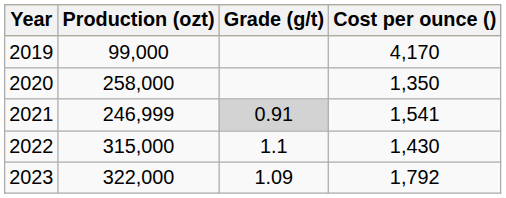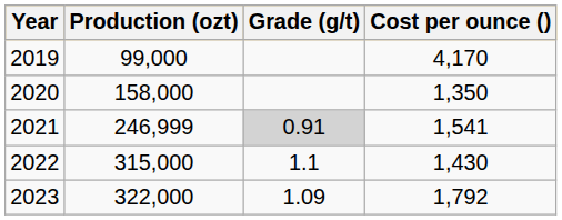 <table class="wikitable">
 <tr style="text-align:center; background:#daa520;">
 <th>Year</th>
 <th>Production (ozt)</th>
 <th>Grade (g/t)</th>
 <th>Cost per ounce ()</th>
 </tr>
 <tr style="text-align:center;">
 <td>2019</td>
 <td>99,000</td>
 <td></td>
 <td>4,170</td>
 </tr>
 <tr style="text-align:center;">
 <td>2020</td>
-<td>258,000</td>
+<td>158,000</td>
 <td></td>
 <td>1,350</td>
 </tr>
 <tr style="text-align:center;">
 <td>2021</td>
 <td>246,999</td>
 <td style="background: lightgrey;">0.91</td>
 <td>1,541</td>
 </tr>
 <tr style="text-align:center;">
 <td>2022</td>
 <td>315,000</td>
 <td>1.1</td>
 <td>1,430</td>
 </tr>
 <tr style="text-align:center;">
 <td>2023</td>
 <td>322,000</td>
 <td>1.09</td>
 <td>1,792</td>
 </tr>
 </table>
